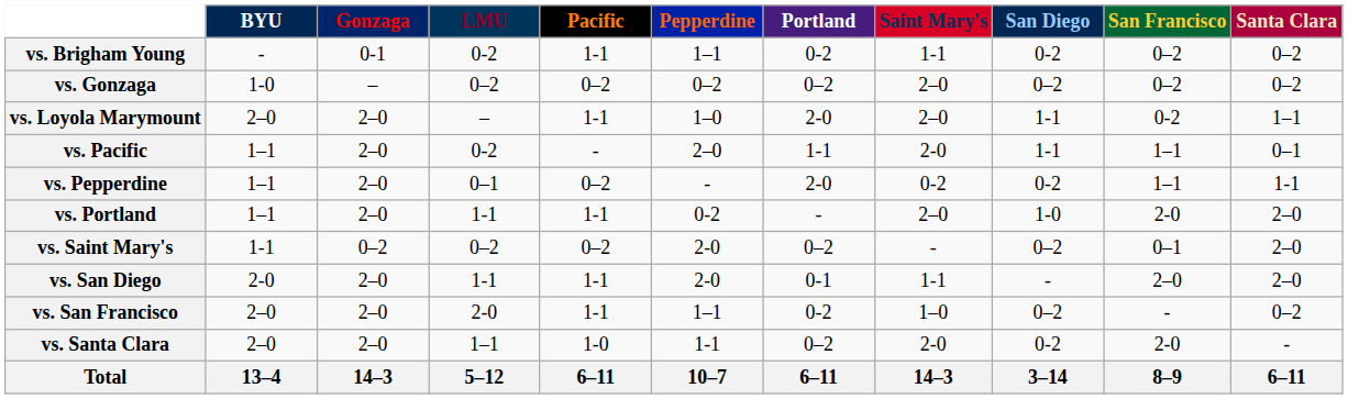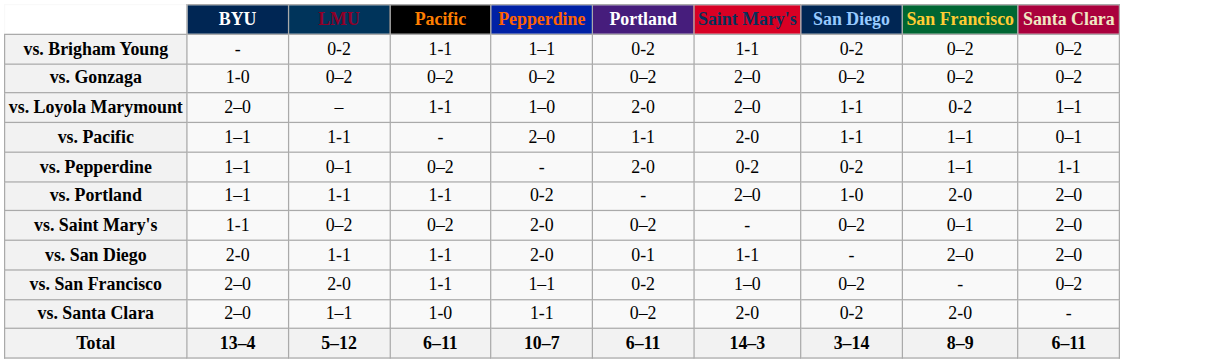 <table class="wikitable" style="white-space:nowrap;font-size:90%;">
 <tr>
 <th colspan=1 style="background:white; border-top-style:hidden; border-left-style:hidden;"   width=75> </th>
 <th style="background:#002654; color:#FFFFFF;"  width=75>BYU</th>
-<th style="background:#002469; color:#FF0000;"  width=75>Gonzaga</th>
 <th style="background:#00345B; color:#8E0028;"  width=75>LMU</th>
 <th style="background:#000000; color:#FF7F00;"  width=75>Pacific</th>
 <th style="background:#0021A5; color:#FF6200;"  width=75>Pepperdine</th>
 <th style="background:#461D7C; color:#FFFFFF;"  width=75>Portland</th>
 <th style="background:#D80024; color:#06315B;"  width=75>Saint Mary's</th>
 <th style="background:#002654; color:#97CAFF;"  width=75>San Diego</th>
 <th style="background:#006633; color:#FFCC33;"  width=75>San Francisco</th>
 <th style="background:#AA003D; color:#F0E8C4;"  width=75>Santa Clara</th>
 </tr>
 <tr style="text-align:center;">
 <th>vs. Brigham Young</th>
 <td>-</td>
-<td>0-1</td>
 <td>0-2</td>
 <td>1-1</td>
 <td>1–1</td>
 <td>0-2</td>
 <td>1-1</td>
 <td>0-2</td>
 <td>0–2</td>
 <td>0–2</td>
 </tr>
 <tr style="text-align:center;">
 <th>vs. Gonzaga</th>
 <td>1-0</td>
-<td>–</td>
 <td>0–2</td>
 <td>0–2</td>
 <td>0–2</td>
 <td>0–2</td>
 <td>2–0</td>
 <td>0–2</td>
 <td>0–2</td>
 <td>0–2</td>
 </tr>
 <tr style="text-align:center;">
 <th>vs. Loyola Marymount</th>
-<td>2–0</td>
 <td>2–0</td>
 <td>–</td>
 <td>1-1</td>
 <td>1–0</td>
 <td>2-0</td>
 <td>2–0</td>
 <td>1-1</td>
 <td>0-2</td>
 <td>1–1</td>
 </tr>
 <tr style="text-align:center;">
 <th>vs. Pacific</th>
 <td>1–1</td>
-<td>2–0</td>
-<td>0-2</td>
+<td>1-1</td>
 <td>-</td>
 <td>2–0</td>
 <td>1-1</td>
 <td>2-0</td>
 <td>1-1</td>
 <td>1–1</td>
 <td>0–1</td>
 </tr>
 <tr style="text-align:center;">
 <th>vs. Pepperdine</th>
 <td>1–1</td>
-<td>2–0</td>
 <td>0–1</td>
 <td>0–2</td>
 <td>-</td>
 <td>2-0</td>
 <td>0-2</td>
 <td>0-2</td>
 <td>1–1</td>
 <td>1-1</td>
 </tr>
 <tr style="text-align:center;">
 <th>vs. Portland</th>
 <td>1–1</td>
-<td>2–0</td>
 <td>1-1</td>
 <td>1-1</td>
 <td>0-2</td>
 <td>-</td>
 <td>2–0</td>
 <td>1-0</td>
 <td>2-0</td>
 <td>2–0</td>
 </tr>
 <tr style="text-align:center;">
 <th>vs. Saint Mary's</th>
 <td>1-1</td>
 <td>0–2</td>
 <td>0–2</td>
-<td>0–2</td>
 <td>2-0</td>
 <td>0–2</td>
 <td>-</td>
 <td>0–2</td>
 <td>0–1</td>
 <td>2–0</td>
 </tr>
 <tr style="text-align:center;">
 <th>vs. San Diego</th>
 <td>2-0</td>
-<td>2–0</td>
 <td>1-1</td>
 <td>1-1</td>
 <td>2-0</td>
 <td>0-1</td>
 <td>1-1</td>
 <td>-</td>
 <td>2–0</td>
 <td>2–0</td>
 </tr>
 <tr style="text-align:center;">
 <th>vs. San Francisco</th>
-<td>2–0</td>
 <td>2–0</td>
 <td>2-0</td>
 <td>1-1</td>
 <td>1–1</td>
 <td>0-2</td>
 <td>1–0</td>
 <td>0–2</td>
 <td>-</td>
 <td>0–2</td>
 </tr>
 <tr style="text-align:center;">
 <th>vs. Santa Clara</th>
 <td>2–0</td>
-<td>2–0</td>
 <td>1–1</td>
 <td>1-0</td>
 <td>1-1</td>
 <td>0–2</td>
 <td>2-0</td>
 <td>0-2</td>
 <td>2-0</td>
 <td>-<br></td>
 </tr>
 <tr style="text-align:center;">
 <th>Total</th>
 <th>13–4</th>
-<th>14–3</th>
 <th>5–12</th>
 <th>6–11</th>
 <th>10–7</th>
 <th>6–11</th>
 <th>14–3</th>
 <th>3–14</th>
 <th>8–9</th>
 <th>6–11</th>
 </tr>
 </table>
